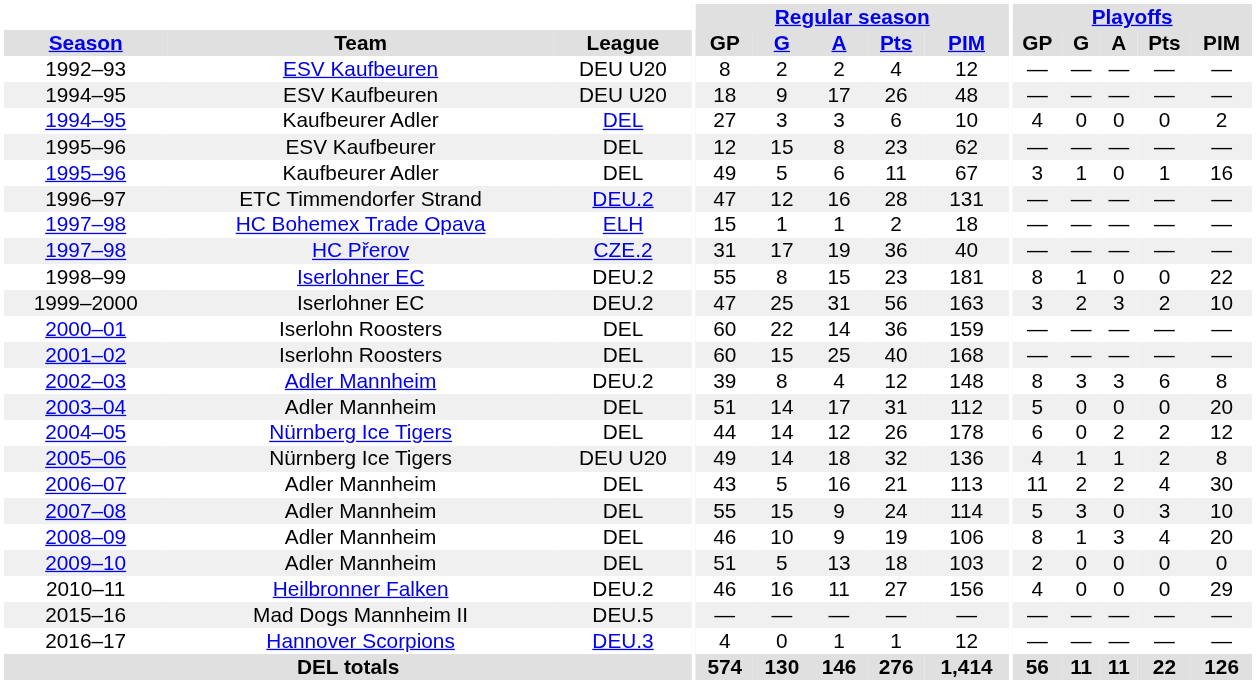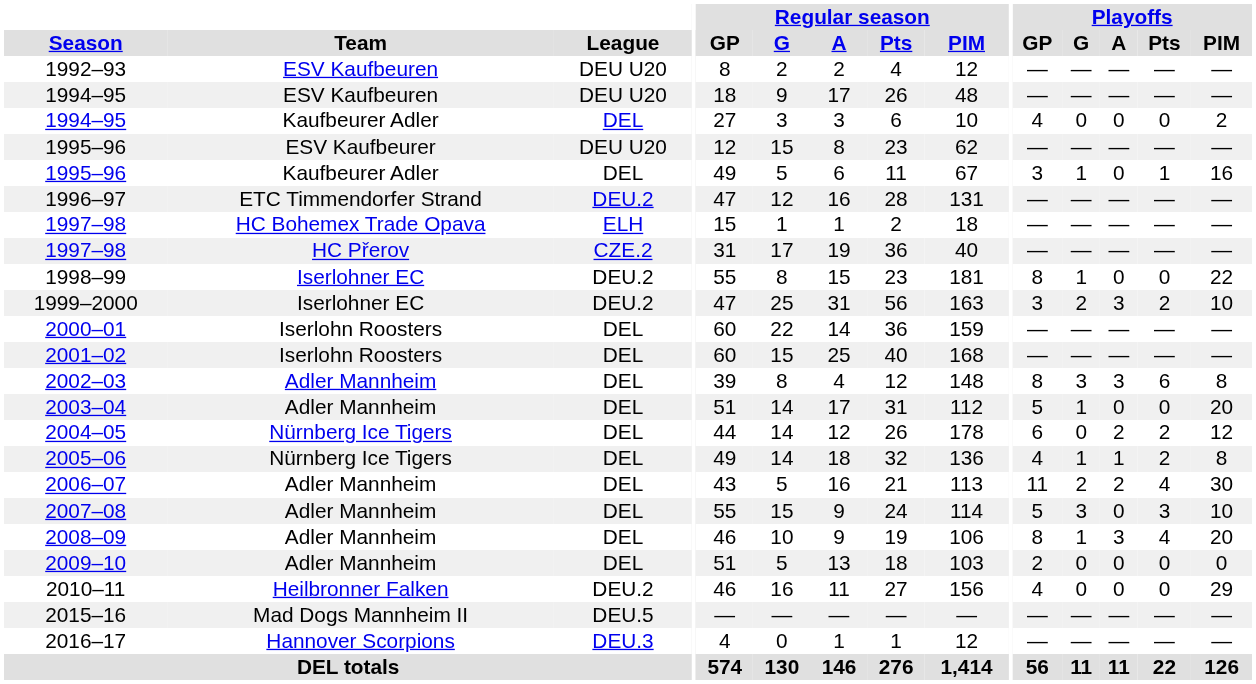 <table border="0" cellpadding="1" cellspacing="0" style="text-align:center; width:60em">
 <tr bgcolor="#e0e0e0">
 <th colspan="3" bgcolor="#ffffff"></th>
 <th rowspan="99" bgcolor="#ffffff"></th>
 <th colspan="5"><a href='#'>Regular season</a></th>
 <th rowspan="99" bgcolor="#ffffff"></th>
 <th colspan="5"><a href='#'>Playoffs</a></th>
 </tr>
 <tr bgcolor="#e0e0e0">
 <th><a href='#'>Season</a></th>
 <th>Team</th>
 <th>League</th>
 <th>GP</th>
 <th><a href='#'>G</a></th>
 <th><a href='#'>A</a></th>
 <th><a href='#'>Pts</a></th>
 <th><a href='#'>PIM</a></th>
 <th>GP</th>
 <th>G</th>
 <th>A</th>
 <th>Pts</th>
 <th>PIM</th>
 </tr>
 <tr>
 <td>1992–93</td>
 <td><a href='#'>ESV Kaufbeuren</a></td>
 <td>DEU U20</td>
 <td>8</td>
 <td>2</td>
 <td>2</td>
 <td>4</td>
 <td>12</td>
 <td>—</td>
 <td>—</td>
 <td>—</td>
 <td>—</td>
 <td>—</td>
 </tr>
 <tr bgcolor="#f0f0f0">
 <td>1994–95</td>
 <td>ESV Kaufbeuren</td>
 <td>DEU U20</td>
 <td>18</td>
 <td>9</td>
 <td>17</td>
 <td>26</td>
 <td>48</td>
 <td>—</td>
 <td>—</td>
 <td>—</td>
 <td>—</td>
 <td>—</td>
 </tr>
 <tr>
 <td><a href='#'>1994–95</a></td>
 <td>Kaufbeurer Adler</td>
 <td><a href='#'>DEL</a></td>
 <td>27</td>
 <td>3</td>
 <td>3</td>
 <td>6</td>
 <td>10</td>
 <td>4</td>
 <td>0</td>
 <td>0</td>
 <td>0</td>
 <td>2</td>
 </tr>
 <tr bgcolor="#f0f0f0">
 <td>1995–96</td>
 <td>ESV Kaufbeurer</td>
-<td>DEL</td>
+<td>DEU U20</td>
 <td>12</td>
 <td>15</td>
 <td>8</td>
 <td>23</td>
 <td>62</td>
 <td>—</td>
 <td>—</td>
 <td>—</td>
 <td>—</td>
 <td>—</td>
 </tr>
 <tr>
 <td><a href='#'>1995–96</a></td>
 <td>Kaufbeurer Adler</td>
 <td>DEL</td>
 <td>49</td>
 <td>5</td>
 <td>6</td>
 <td>11</td>
 <td>67</td>
 <td>3</td>
 <td>1</td>
 <td>0</td>
 <td>1</td>
 <td>16</td>
 </tr>
 <tr bgcolor="#f0f0f0">
 <td>1996–97</td>
 <td>ETC Timmendorfer Strand</td>
 <td><a href='#'>DEU.2</a></td>
 <td>47</td>
 <td>12</td>
 <td>16</td>
 <td>28</td>
 <td>131</td>
 <td>—</td>
 <td>—</td>
 <td>—</td>
 <td>—</td>
 <td>—</td>
 </tr>
 <tr>
 <td><a href='#'>1997–98</a></td>
 <td><a href='#'>HC Bohemex Trade Opava</a></td>
 <td><a href='#'>ELH</a></td>
 <td>15</td>
 <td>1</td>
 <td>1</td>
 <td>2</td>
 <td>18</td>
 <td>—</td>
 <td>—</td>
 <td>—</td>
 <td>—</td>
 <td>—</td>
 </tr>
 <tr bgcolor="#f0f0f0">
 <td><a href='#'>1997–98</a></td>
 <td><a href='#'>HC Přerov</a></td>
 <td><a href='#'>CZE.2</a></td>
 <td>31</td>
 <td>17</td>
 <td>19</td>
 <td>36</td>
 <td>40</td>
 <td>—</td>
 <td>—</td>
 <td>—</td>
 <td>—</td>
 <td>—</td>
 </tr>
 <tr>
 <td>1998–99</td>
 <td><a href='#'>Iserlohner EC</a></td>
 <td>DEU.2</td>
 <td>55</td>
 <td>8</td>
 <td>15</td>
 <td>23</td>
 <td>181</td>
 <td>8</td>
 <td>1</td>
 <td>0</td>
 <td>0</td>
 <td>22</td>
 </tr>
 <tr bgcolor="#f0f0f0">
 <td>1999–2000</td>
 <td>Iserlohner EC</td>
 <td>DEU.2</td>
 <td>47</td>
 <td>25</td>
 <td>31</td>
 <td>56</td>
 <td>163</td>
 <td>3</td>
 <td>2</td>
 <td>3</td>
 <td>2</td>
 <td>10</td>
 </tr>
 <tr>
 <td><a href='#'>2000–01</a></td>
 <td>Iserlohn Roosters</td>
 <td>DEL</td>
 <td>60</td>
 <td>22</td>
 <td>14</td>
 <td>36</td>
 <td>159</td>
 <td>—</td>
 <td>—</td>
 <td>—</td>
 <td>—</td>
 <td>—</td>
 </tr>
 <tr bgcolor="#f0f0f0">
 <td><a href='#'>2001–02</a></td>
 <td>Iserlohn Roosters</td>
 <td>DEL</td>
 <td>60</td>
 <td>15</td>
 <td>25</td>
 <td>40</td>
 <td>168</td>
 <td>—</td>
 <td>—</td>
 <td>—</td>
 <td>—</td>
 <td>—</td>
 </tr>
 <tr>
 <td><a href='#'>2002–03</a></td>
 <td><a href='#'>Adler Mannheim</a></td>
-<td>DEU.2</td>
+<td>DEL</td>
 <td>39</td>
 <td>8</td>
 <td>4</td>
 <td>12</td>
 <td>148</td>
 <td>8</td>
 <td>3</td>
 <td>3</td>
 <td>6</td>
 <td>8</td>
 </tr>
 <tr bgcolor="#f0f0f0">
 <td><a href='#'>2003–04</a></td>
 <td>Adler Mannheim</td>
 <td>DEL</td>
 <td>51</td>
 <td>14</td>
 <td>17</td>
 <td>31</td>
 <td>112</td>
 <td>5</td>
-<td>0</td>
+<td>1</td>
 <td>0</td>
 <td>0</td>
 <td>20</td>
 </tr>
 <tr>
 <td><a href='#'>2004–05</a></td>
 <td><a href='#'>Nürnberg Ice Tigers</a></td>
 <td>DEL</td>
 <td>44</td>
 <td>14</td>
 <td>12</td>
 <td>26</td>
 <td>178</td>
 <td>6</td>
 <td>0</td>
 <td>2</td>
 <td>2</td>
 <td>12</td>
 </tr>
 <tr bgcolor="#f0f0f0">
 <td><a href='#'>2005–06</a></td>
 <td>Nürnberg Ice Tigers</td>
-<td>DEU U20</td>
+<td>DEL</td>
 <td>49</td>
 <td>14</td>
 <td>18</td>
 <td>32</td>
 <td>136</td>
 <td>4</td>
 <td>1</td>
 <td>1</td>
 <td>2</td>
 <td>8</td>
 </tr>
 <tr>
 <td><a href='#'>2006–07</a></td>
 <td>Adler Mannheim</td>
 <td>DEL</td>
 <td>43</td>
 <td>5</td>
 <td>16</td>
 <td>21</td>
 <td>113</td>
 <td>11</td>
 <td>2</td>
 <td>2</td>
 <td>4</td>
 <td>30</td>
 </tr>
 <tr bgcolor="#f0f0f0">
 <td><a href='#'>2007–08</a></td>
 <td>Adler Mannheim</td>
 <td>DEL</td>
 <td>55</td>
 <td>15</td>
 <td>9</td>
 <td>24</td>
 <td>114</td>
 <td>5</td>
 <td>3</td>
 <td>0</td>
 <td>3</td>
 <td>10</td>
 </tr>
 <tr>
 <td><a href='#'>2008–09</a></td>
 <td>Adler Mannheim</td>
 <td>DEL</td>
 <td>46</td>
 <td>10</td>
 <td>9</td>
 <td>19</td>
 <td>106</td>
 <td>8</td>
 <td>1</td>
 <td>3</td>
 <td>4</td>
 <td>20</td>
 </tr>
 <tr bgcolor="#f0f0f0">
 <td><a href='#'>2009–10</a></td>
 <td>Adler Mannheim</td>
 <td>DEL</td>
 <td>51</td>
 <td>5</td>
 <td>13</td>
 <td>18</td>
 <td>103</td>
 <td>2</td>
 <td>0</td>
 <td>0</td>
 <td>0</td>
 <td>0</td>
 </tr>
 <tr>
 <td>2010–11</td>
 <td><a href='#'>Heilbronner Falken</a></td>
 <td>DEU.2</td>
 <td>46</td>
 <td>16</td>
 <td>11</td>
 <td>27</td>
 <td>156</td>
 <td>4</td>
 <td>0</td>
 <td>0</td>
 <td>0</td>
 <td>29</td>
 </tr>
 <tr bgcolor="#f0f0f0">
 <td>2015–16</td>
 <td>Mad Dogs Mannheim II</td>
 <td>DEU.5</td>
 <td>—</td>
 <td>—</td>
 <td>—</td>
 <td>—</td>
 <td>—</td>
 <td>—</td>
 <td>—</td>
 <td>—</td>
 <td>—</td>
 <td>—</td>
 </tr>
 <tr>
 <td>2016–17</td>
 <td><a href='#'>Hannover Scorpions</a></td>
 <td><a href='#'>DEU.3</a></td>
 <td>4</td>
 <td>0</td>
 <td>1</td>
 <td>1</td>
 <td>12</td>
 <td>—</td>
 <td>—</td>
 <td>—</td>
 <td>—</td>
 <td>—</td>
 </tr>
 <tr bgcolor="#e0e0e0">
 <th colspan="3">DEL totals</th>
 <th>574</th>
 <th>130</th>
 <th>146</th>
 <th>276</th>
 <th>1,414</th>
 <th>56</th>
 <th>11</th>
 <th>11</th>
 <th>22</th>
 <th>126</th>
 </tr>
 </table>
